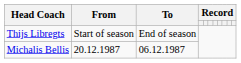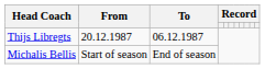 <table class="wikitable" style="text-align: ">
 <tr>
 <th rowspan=2>Head Coach</th>
 <th rowspan=2>From</th>
 <th rowspan=2>To</th>
 <th colspan=8>Record</th>
 </tr>
 <tr>
 <th></th>
 <th></th>
 <th></th>
 <th></th>
 <th></th>
 <th></th>
 <th></th>
 <th></th>
 </tr>
 <tr>
 <td> <a href='#'>Thijs Libregts</a></td>
+<td>20.12.1987</td>
+<td>06.12.1987<br></td>
+</tr>
+<tr>
+<td> <a href='#'>Michalis Bellis</a></td>
 <td>Start of season</td>
 <td>End of season<br></td>
 </tr>
-<tr>
-<td> <a href='#'>Michalis Bellis</a></td>
-<td>20.12.1987</td>
-<td>06.12.1987<br></td>
-</tr>
 </table>
